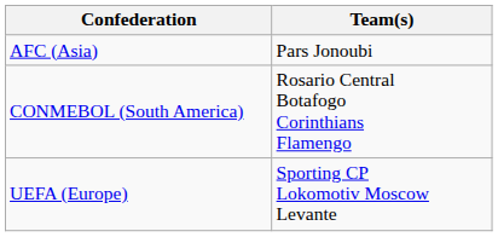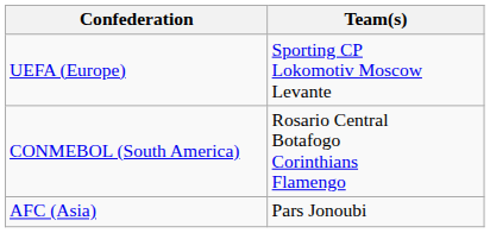 <table class=wikitable>
 <tr>
 <th width=220>Confederation</th>
 <th width=180>Team(s)</th>
 </tr>
 <tr>
-<td><a href='#'>AFC (Asia)</a></td>
-<td> Pars Jonoubi</td>
+<td><a href='#'>UEFA (Europe)</a></td>
+<td> <a href='#'>Sporting CP</a><br> <a href='#'>Lokomotiv Moscow</a><br> Levante</td>
 </tr>
 <tr>
 <td><a href='#'>CONMEBOL (South America)</a></td>
 <td> Rosario Central<br> Botafogo<br> <a href='#'>Corinthians</a><br> <a href='#'>Flamengo</a></td>
 </tr>
 <tr>
-<td><a href='#'>UEFA (Europe)</a></td>
-<td> <a href='#'>Sporting CP</a><br> <a href='#'>Lokomotiv Moscow</a><br> Levante</td>
+<td><a href='#'>AFC (Asia)</a></td>
+<td> Pars Jonoubi</td>
 </tr>
 </table>
